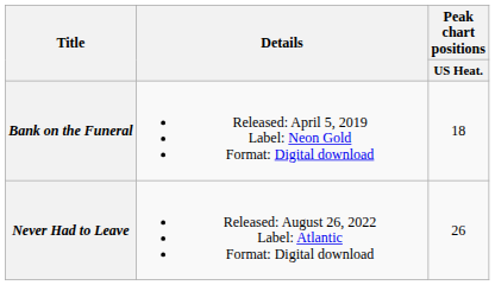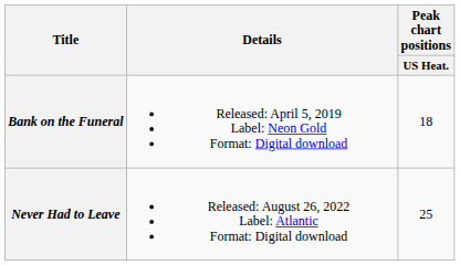 <table class="wikitable plainrowheaders" style="text-align:center">
 <tr>
 <th scope="col" rowspan="2">Title</th>
 <th scope="col" rowspan="2" style="width:20em">Details</th>
 <th scope="col" colspan="1">Peak chart positions</th>
 </tr>
 <tr>
 <th scope="col" style="width:3em;font-size:90%;">US Heat.<br></th>
 </tr>
 <tr>
 <th scope="row"><em>Bank on the Funeral</em></th>
 <td><br><ul><li>Released: April 5, 2019</li><li>Label: <a href='#'>Neon Gold</a></li><li>Format: <a href='#'>Digital download</a></li></ul></td>
 <td>18</td>
 </tr>
 <tr>
 <th scope="row"><em>Never Had to Leave</em></th>
 <td><br><ul><li>Released: August 26, 2022</li><li>Label: <a href='#'>Atlantic</a></li><li>Format: Digital download</li></ul></td>
-<td>26</td>
+<td>25</td>
 </tr>
 </table>
